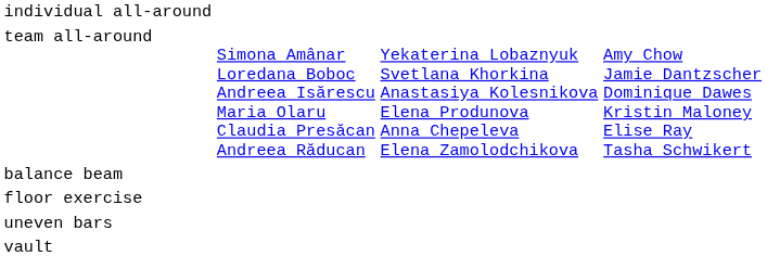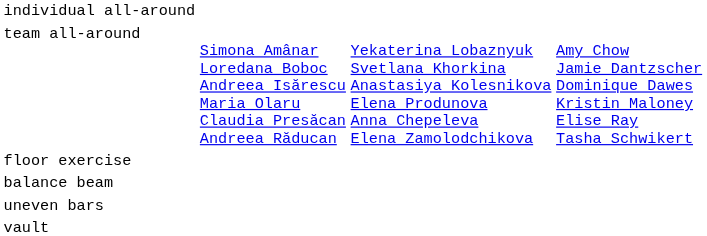 <table>
 <tr>
 <td>individual all-around<br></td>
 <td></td>
 <td></td>
 <td></td>
 </tr>
 <tr valign="top">
 <td>team all-around<br></td>
 <td><br><a href='#'>Simona Amânar</a><br><a href='#'>Loredana Boboc</a><br><a href='#'>Andreea Isărescu</a><br><a href='#'>Maria Olaru</a><br><a href='#'>Claudia Presăcan</a><br><a href='#'>Andreea Răducan</a></td>
 <td><br><a href='#'>Yekaterina Lobaznyuk</a><br><a href='#'>Svetlana Khorkina</a><br><a href='#'>Anastasiya Kolesnikova</a><br><a href='#'>Elena Produnova</a><br><a href='#'>Anna Chepeleva</a><br><a href='#'>Elena Zamolodchikova</a></td>
 <td><br><a href='#'>Amy Chow</a><br><a href='#'>Jamie Dantzscher</a><br><a href='#'>Dominique Dawes</a><br><a href='#'>Kristin Maloney</a><br><a href='#'>Elise Ray</a><br><a href='#'>Tasha Schwikert</a></td>
 </tr>
 <tr>
-<td>balance beam<br></td>
+<td>floor exercise<br></td>
 <td></td>
 <td></td>
 <td></td>
 </tr>
 <tr>
-<td>floor exercise<br></td>
+<td>balance beam<br></td>
 <td></td>
 <td></td>
 <td></td>
 </tr>
 <tr>
 <td>uneven bars<br></td>
 <td></td>
 <td></td>
 <td></td>
 </tr>
 <tr>
 <td>vault<br></td>
 <td></td>
 <td></td>
 <td></td>
 </tr>
 <tr>
 </tr>
 </table>
